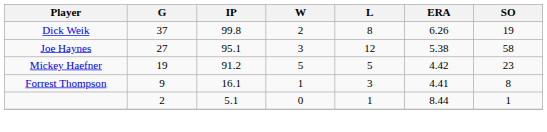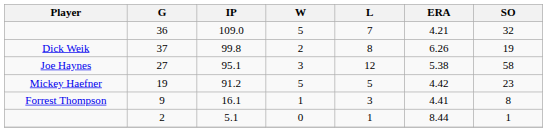 <table class="wikitable sortable">
 <tr>
 <th bgcolor="#DDDDFF" width="16%">Player</th>
 <th bgcolor="#DDDDFF" width="9%">G</th>
 <th bgcolor="#DDDDFF" width="9%">IP</th>
 <th bgcolor="#DDDDFF" width="9%">W</th>
 <th bgcolor="#DDDDFF" width="9%">L</th>
 <th bgcolor="#DDDDFF" width="9%">ERA</th>
 <th bgcolor="#DDDDFF" width="9%">SO</th>
+</tr>
+<tr align="center">
+<td></td>
+<td>36</td>
+<td>109.0</td>
+<td>5</td>
+<td>7</td>
+<td>4.21</td>
+<td>32</td>
 </tr>
 <tr align="center">
 <td><a href='#'>Dick Weik</a></td>
 <td>37</td>
 <td>99.8</td>
 <td>2</td>
 <td>8</td>
 <td>6.26</td>
 <td>19</td>
 </tr>
 <tr align=center>
 <td><a href='#'>Joe Haynes</a></td>
 <td>27</td>
 <td>95.1</td>
 <td>3</td>
 <td>12</td>
 <td>5.38</td>
 <td>58</td>
 </tr>
 <tr align=center>
 <td><a href='#'>Mickey Haefner</a></td>
 <td>19</td>
 <td>91.2</td>
 <td>5</td>
 <td>5</td>
 <td>4.42</td>
 <td>23</td>
 </tr>
 <tr align=center>
 <td><a href='#'>Forrest Thompson</a></td>
 <td>9</td>
 <td>16.1</td>
 <td>1</td>
 <td>3</td>
 <td>4.41</td>
 <td>8</td>
 </tr>
 <tr align=center>
 <td></td>
 <td>2</td>
 <td>5.1</td>
 <td>0</td>
 <td>1</td>
 <td>8.44</td>
 <td>1</td>
 </tr>
 <tr align="center">
 </tr>
 </table>
